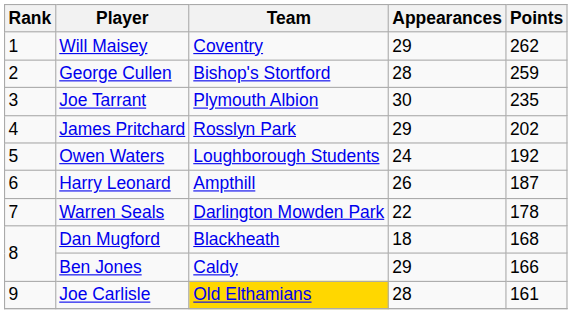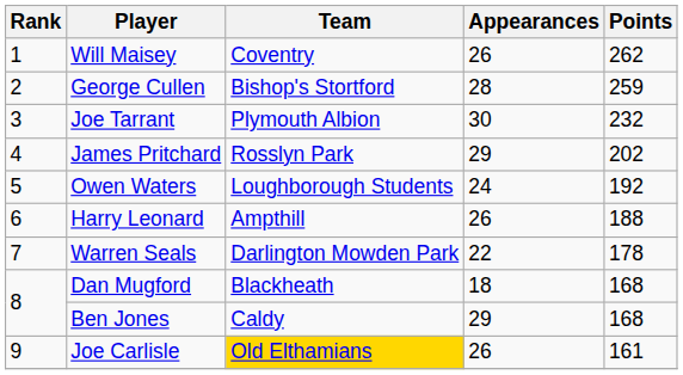 <table class="wikitable">
 <tr>
 <th>Rank</th>
 <th>Player</th>
 <th>Team</th>
 <th>Appearances</th>
 <th>Points</th>
 </tr>
 <tr>
 <td>1</td>
 <td> <a href='#'>Will Maisey</a></td>
 <td><a href='#'>Coventry</a></td>
-<td>29</td>
+<td>26</td>
 <td>262</td>
 </tr>
 <tr>
 <td>2</td>
 <td> <a href='#'>George Cullen</a></td>
 <td><a href='#'>Bishop's Stortford</a></td>
 <td>28</td>
 <td>259</td>
 </tr>
 <tr>
 <td>3</td>
 <td> <a href='#'>Joe Tarrant</a></td>
 <td><a href='#'>Plymouth Albion</a></td>
 <td>30</td>
-<td>235</td>
+<td>232</td>
 </tr>
 <tr>
 <td>4</td>
 <td> <a href='#'>James Pritchard</a></td>
 <td><a href='#'>Rosslyn Park</a></td>
 <td>29</td>
 <td>202</td>
 </tr>
 <tr>
 <td>5</td>
 <td> <a href='#'>Owen Waters</a></td>
 <td><a href='#'>Loughborough Students</a></td>
 <td>24</td>
 <td>192</td>
 </tr>
 <tr>
 <td>6</td>
 <td> <a href='#'>Harry Leonard</a></td>
 <td><a href='#'>Ampthill</a></td>
 <td>26</td>
-<td>187</td>
+<td>188</td>
 </tr>
 <tr>
 <td>7</td>
 <td> <a href='#'>Warren Seals</a></td>
 <td><a href='#'>Darlington Mowden Park</a></td>
 <td>22</td>
 <td>178</td>
 </tr>
 <tr>
 <td rowspan=2>8</td>
 <td> <a href='#'>Dan Mugford</a></td>
 <td><a href='#'>Blackheath</a></td>
 <td>18</td>
 <td>168</td>
 </tr>
 <tr>
 <td> <a href='#'>Ben Jones</a></td>
 <td><a href='#'>Caldy</a></td>
 <td>29</td>
-<td>166</td>
+<td>168</td>
 </tr>
 <tr>
 <td>9</td>
 <td> <a href='#'>Joe Carlisle</a></td>
 <td style="background: gold;"><a href='#'>Old Elthamians</a></td>
-<td>28</td>
+<td>26</td>
 <td>161</td>
 </tr>
 <tr>
 </tr>
 </table>
